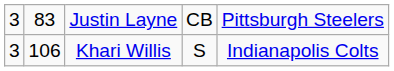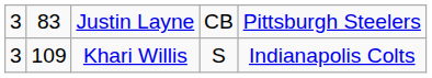 <table class="wikitable" style="text-align:center">
 <tr>
 <td>3</td>
 <td>83</td>
 <td><a href='#'>Justin Layne</a></td>
 <td>CB</td>
 <td><a href='#'>Pittsburgh Steelers</a></td>
 </tr>
 <tr>
 <td>3</td>
-<td>106</td>
+<td>109</td>
 <td><a href='#'>Khari Willis</a></td>
 <td>S</td>
 <td><a href='#'>Indianapolis Colts</a></td>
 </tr>
 </table>
